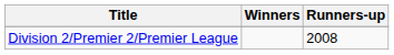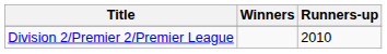 <table class="wikitable">
 <tr>
 <th Align=Left>Title</th>
 <th Align=Left>Winners</th>
 <th Align=Left>Runners-up</th>
 </tr>
 <tr>
 </tr>
 <tr>
 </tr>
 <tr>
 <td VAlign=Top><a href='#'>Division 2/Premier 2/Premier League</a></td>
 <td VAlign=Top></td>
-<td VAlign=Top>2008</td>
+<td VAlign=Top>2010</td>
 </tr>
 </table>
